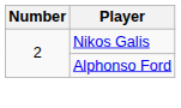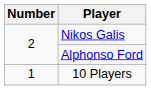 <table class="wikitable sortable">
 <tr>
 <th>Number</th>
 <th>Player</th>
 </tr>
 <tr>
 <td rowspan=2 style="text-align:center;">2</td>
 <td> <a href='#'>Nikos Galis</a></td>
 </tr>
 <tr>
 <td> <a href='#'>Alphonso Ford</a></td>
 </tr>
+<tr>
+<td style="text-align:center;">1</td>
+<td style="text-align:center;">10 Players</td>
+</tr>
 </table>
